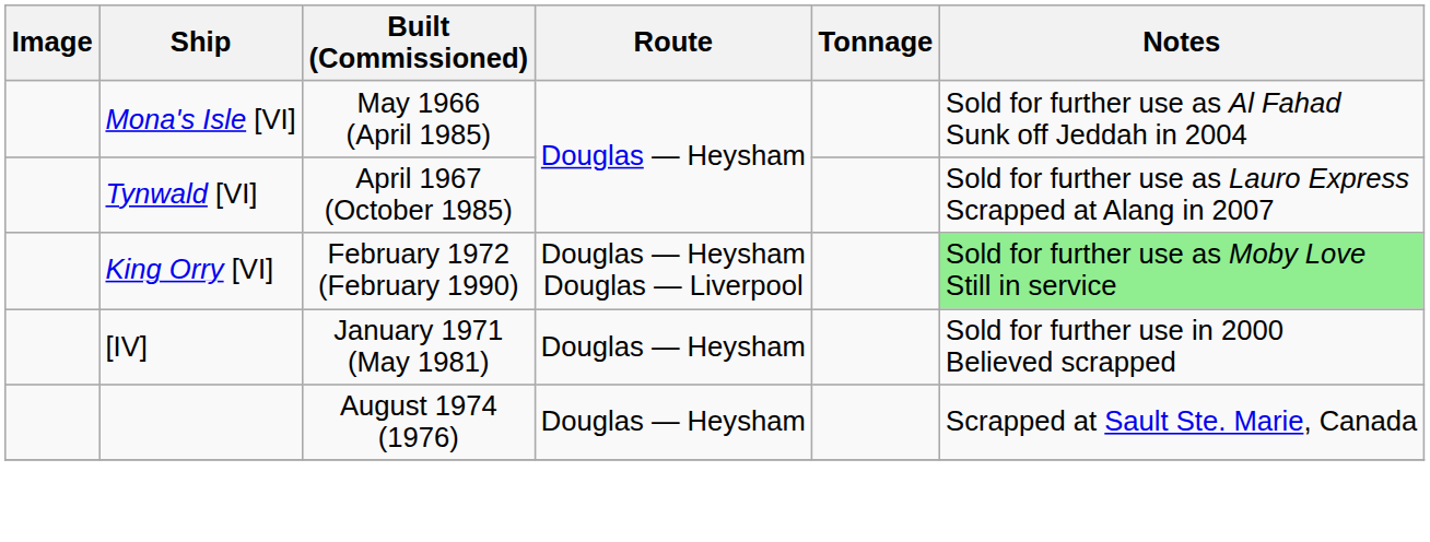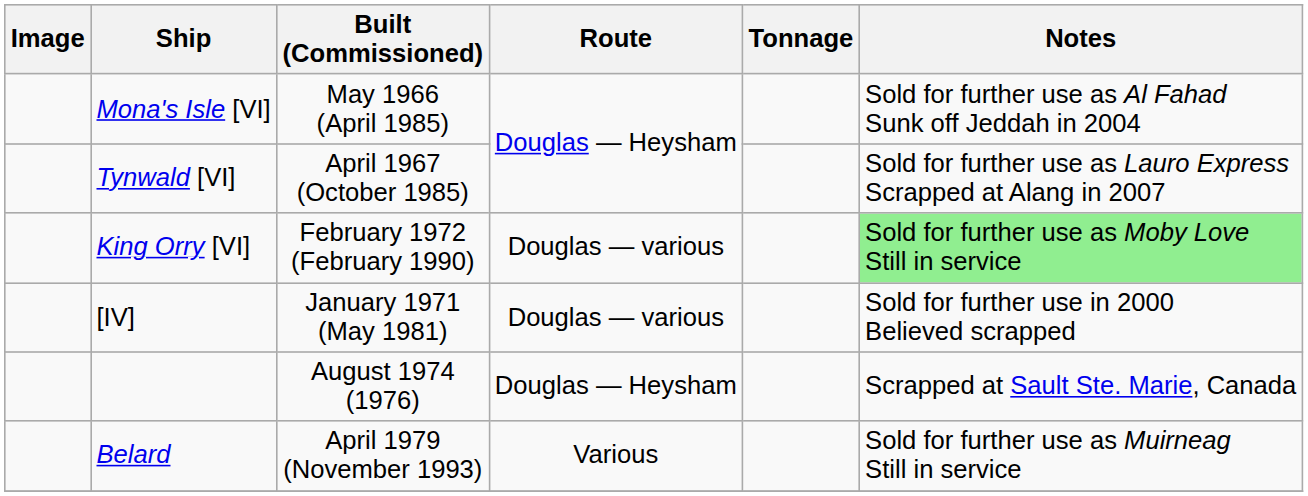 <table class="wikitable">
 <tr>
 <th>Image</th>
 <th>Ship</th>
 <th>Built<br>(Commissioned)</th>
 <th>Route</th>
 <th>Tonnage</th>
 <th>Notes</th>
 </tr>
 <tr>
 <td></td>
 <td><a href='#'><em>Mona's Isle</em></a> [VI]</td>
 <td style="text-align:center;">May 1966<br>(April 1985)</td>
 <td rowspan="2" style="text-align:center;"><a href='#'>Douglas</a> — Heysham</td>
 <td style="text-align:center;"></td>
 <td>Sold for further use as <em>Al Fahad</em><br>Sunk off Jeddah in 2004</td>
 </tr>
 <tr>
 <td></td>
 <td><a href='#'><em>Tynwald</em></a> [VI]</td>
 <td style="text-align:center;">April 1967<br>(October 1985)</td>
 <td style="text-align:center;"></td>
 <td>Sold for further use as <em>Lauro Express</em><br>Scrapped at Alang in 2007</td>
 </tr>
 <tr>
 <td></td>
 <td><a href='#'><em>King Orry</em></a> [VI]</td>
 <td style="text-align:center;">February 1972<br>(February 1990)</td>
-<td style="text-align:center;">Douglas — Heysham<br>Douglas — Liverpool</td>
+<td style="text-align:center;">Douglas — various</td>
 <td style="text-align:center;"></td>
 <td style="background: lightgreen;">Sold for further use as <em>Moby Love</em><br>Still in service</td>
 </tr>
 <tr>
 <td></td>
 <td> [IV]</td>
 <td style="text-align:center;">January 1971<br>(May 1981)</td>
-<td style="text-align:center;">Douglas — Heysham</td>
+<td style="text-align:center;">Douglas — various</td>
 <td style="text-align:center;"></td>
 <td>Sold for further use in 2000<br>Believed scrapped</td>
 </tr>
 <tr>
 <td></td>
 <td></td>
 <td style="text-align:center;">August 1974<br>(1976)</td>
 <td style="text-align:center;">Douglas — Heysham</td>
 <td style="text-align:center;"></td>
 <td>Scrapped at <a href='#'>Sault Ste. Marie</a>, Canada</td>
 </tr>
 <tr>
+<td></td>
+<td><a href='#'><em>Belard</em></a></td>
+<td style="text-align:center;">April 1979<br>(November 1993)</td>
+<td style="text-align:center;">Various</td>
+<td style="text-align:center;"></td>
+<td>Sold for further use as <em>Muirneag</em><br>Still in service</td>
+</tr>
+<tr>
 </tr>
 </table>
